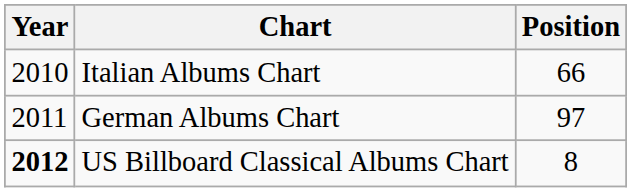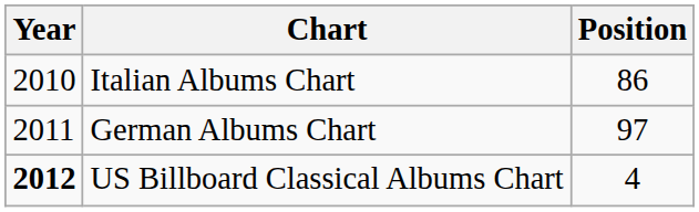 <table class="wikitable">
 <tr>
 <th align="center">Year</th>
 <th align="center">Chart</th>
 <th align="center">Position</th>
 </tr>
 <tr>
 <td>2010</td>
 <td>Italian Albums Chart</td>
-<td align="center">66</td>
+<td align="center">86</td>
 </tr>
 <tr>
 <td>2011</td>
 <td>German Albums Chart</td>
 <td align="center">97</td>
 </tr>
 <tr>
 <td><strong>2012</strong></td>
 <td>US Billboard Classical Albums Chart</td>
-<td align="center">8</td>
+<td align="center">4</td>
 </tr>
 </table>
